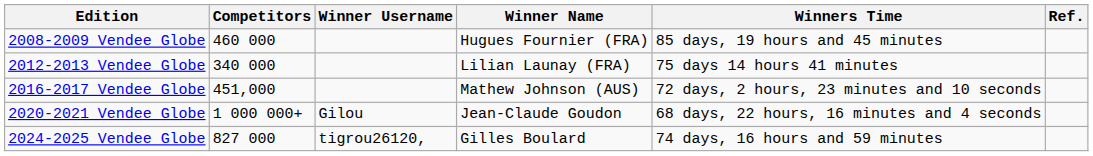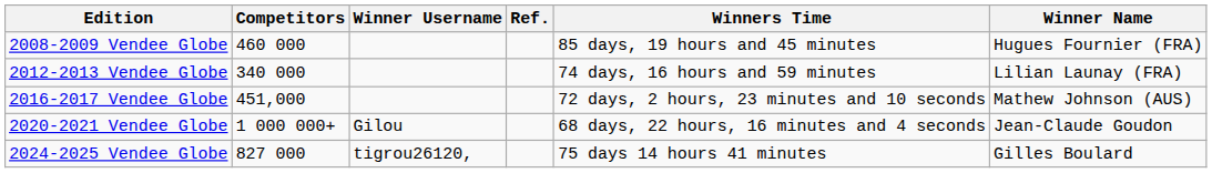 <table class=wikitable>
 <tr>
 <th>Edition</th>
 <th>Competitors</th>
 <th>Winner Username</th>
+<th>Ref.</th>
+<th>Winners Time</th>
 <th>Winner Name</th>
-<th>Winners Time</th>
-<th>Ref.</th>
 </tr>
 <tr>
 <td><a href='#'>2008-2009 Vendee Globe</a></td>
 <td>460 000</td>
 <td></td>
+<td></td>
+<td>85 days, 19 hours and 45 minutes</td>
 <td>Hugues Fournier (FRA)</td>
-<td>85 days, 19 hours and 45 minutes</td>
-<td></td>
 </tr>
 <tr>
 <td><a href='#'>2012-2013 Vendee Globe</a></td>
 <td>340 000</td>
 <td></td>
+<td></td>
+<td>74 days, 16 hours and 59 minutes</td>
 <td>Lilian Launay (FRA)</td>
-<td>75 days 14 hours 41 minutes</td>
-<td></td>
 </tr>
 <tr>
 <td><a href='#'>2016-2017 Vendee Globe</a></td>
 <td>451,000</td>
 <td></td>
+<td></td>
+<td>72 days, 2 hours, 23 minutes and 10 seconds</td>
 <td>Mathew Johnson (AUS)</td>
-<td>72 days, 2 hours, 23 minutes and 10 seconds</td>
-<td></td>
 </tr>
 <tr>
 <td><a href='#'>2020-2021 Vendee Globe</a></td>
 <td>1 000 000+</td>
 <td>Gilou</td>
+<td></td>
+<td>68 days, 22 hours, 16 minutes and 4 seconds</td>
 <td>Jean-Claude Goudon</td>
-<td>68 days, 22 hours, 16 minutes and 4 seconds</td>
-<td></td>
 </tr>
 <tr>
 <td><a href='#'>2024-2025 Vendee Globe</a></td>
 <td>827 000</td>
 <td>tigrou26120,</td>
+<td></td>
+<td>75 days 14 hours 41 minutes</td>
 <td>Gilles Boulard</td>
-<td>74 days, 16 hours and 59 minutes</td>
-<td></td>
 </tr>
 </table>
